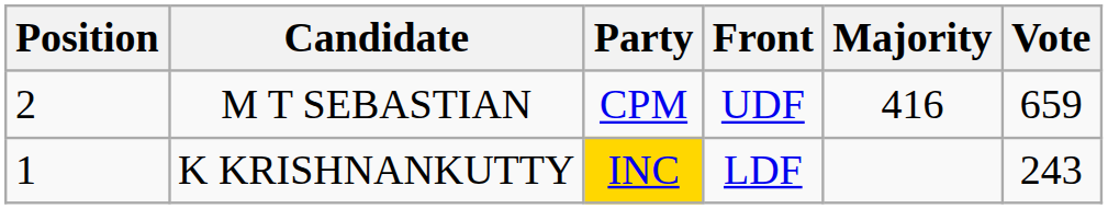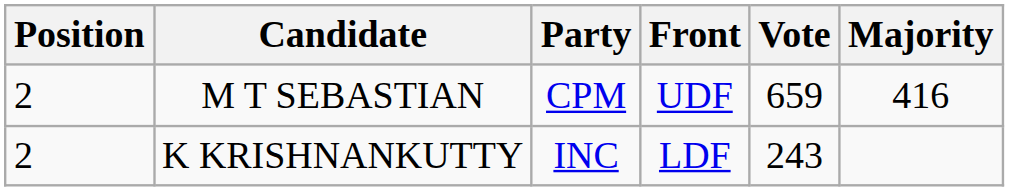 <table class="wikitable">
 <tr>
 <th scope="col">Position</th>
 <th scope="col">Candidate</th>
 <th scope="col">Party</th>
 <th scope="col">Front</th>
+<th scope="col">Vote</th>
 <th scope="col">Majority</th>
-<th scope="col">Vote</th>
 </tr>
 <tr>
 <td>2</td>
 <td align="center">M T SEBASTIAN</td>
 <td align="center"><a href='#'>CPM</a></td>
 <td align="center"><a href='#'>UDF</a></td>
+<td align="center">659</td>
 <td align="center">416</td>
-<td align="center">659</td>
 </tr>
 <tr>
-<td>1</td>
+<td>2</td>
 <td align="center">K KRISHNANKUTTY</td>
-<td align="center" style="background: gold;"><a href='#'>INC</a></td>
+<td align="center"><a href='#'>INC</a></td>
 <td align="center"><a href='#'>LDF</a></td>
+<td align="center">243</td>
 <td align="center"></td>
-<td align="center">243</td>
 </tr>
 </table>
